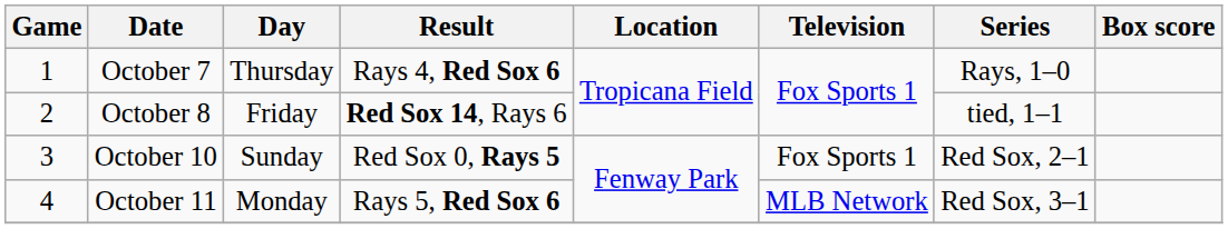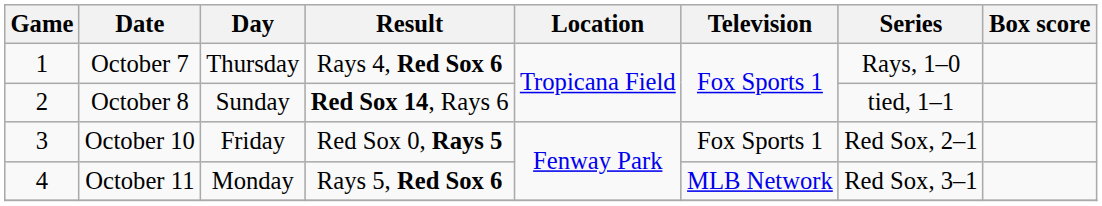 <table class="wikitable" style="text-align:center;">
 <tr>
 <th>Game</th>
 <th>Date</th>
 <th>Day</th>
 <th>Result</th>
 <th>Location</th>
 <th>Television</th>
 <th>Series</th>
 <th>Box score</th>
 </tr>
 <tr>
 <td>1</td>
 <td>October 7</td>
 <td>Thursday</td>
 <td>Rays 4, <strong>Red Sox 6</strong> </td>
 <td rowspan=2><a href='#'>Tropicana Field</a></td>
 <td rowspan=2><a href='#'>Fox Sports 1</a></td>
 <td>Rays, 1–0</td>
 <td></td>
 </tr>
 <tr>
 <td>2</td>
 <td>October 8</td>
-<td>Friday</td>
+<td>Sunday</td>
 <td><strong>Red Sox 14</strong>, Rays 6</td>
 <td>tied, 1–1</td>
 <td></td>
 </tr>
 <tr>
 <td>3</td>
 <td>October 10</td>
-<td>Sunday</td>
+<td>Friday</td>
 <td>Red Sox 0, <strong>Rays 5</strong></td>
 <td rowspan=2><a href='#'>Fenway Park</a></td>
 <td>Fox Sports 1</td>
 <td>Red Sox, 2–1</td>
 <td></td>
 </tr>
 <tr>
 <td>4</td>
 <td>October 11</td>
 <td>Monday</td>
 <td>Rays 5, <strong>Red Sox 6</strong></td>
 <td><a href='#'>MLB Network</a></td>
 <td>Red Sox, 3–1</td>
 <td></td>
 </tr>
 <tr>
 </tr>
 </table>
